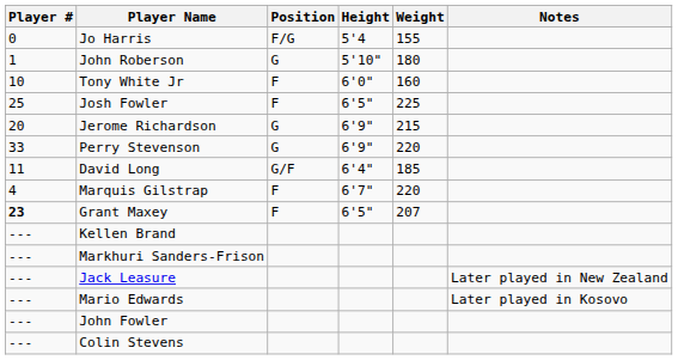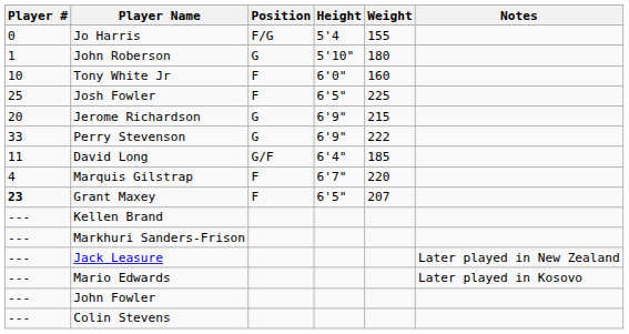 <table class="wikitable collapsible">
 <tr>
 <th>Player #</th>
 <th>Player Name</th>
 <th>Position</th>
 <th>Height</th>
 <th>Weight</th>
 <th>Notes</th>
 </tr>
 <tr>
 <td>0</td>
 <td>Jo Harris</td>
 <td>F/G</td>
 <td>5'4</td>
 <td>155</td>
 <td></td>
 </tr>
 <tr>
 <td>1</td>
 <td>John Roberson</td>
 <td>G</td>
 <td>5'10"</td>
 <td>180</td>
 <td></td>
 </tr>
 <tr>
 <td>10</td>
 <td>Tony White Jr</td>
 <td>F</td>
 <td>6'0"</td>
 <td>160</td>
 <td></td>
 </tr>
 <tr>
 <td>25</td>
 <td>Josh Fowler</td>
 <td>F</td>
 <td>6'5"</td>
 <td>225</td>
 <td></td>
 </tr>
 <tr>
 <td>20</td>
 <td>Jerome Richardson</td>
 <td>G</td>
 <td>6'9"</td>
 <td>215</td>
 <td></td>
 </tr>
 <tr>
 <td>33</td>
 <td>Perry Stevenson</td>
 <td>G</td>
 <td>6'9"</td>
-<td>220</td>
+<td>222</td>
 <td></td>
 </tr>
 <tr>
 <td>11</td>
 <td>David Long</td>
 <td>G/F</td>
 <td>6'4"</td>
 <td>185</td>
 <td></td>
 </tr>
 <tr>
 <td>4</td>
 <td>Marquis Gilstrap</td>
 <td>F</td>
 <td>6'7"</td>
 <td>220</td>
 <td></td>
 </tr>
 <tr>
 <td><strong>23</strong></td>
 <td>Grant Maxey</td>
 <td>F</td>
 <td>6'5"</td>
 <td>207</td>
 <td></td>
 </tr>
 <tr>
 <td>---</td>
 <td>Kellen Brand</td>
 <td></td>
 <td></td>
 <td></td>
 <td></td>
 </tr>
 <tr>
 <td>---</td>
 <td>Markhuri Sanders-Frison</td>
 <td></td>
 <td></td>
 <td></td>
 <td></td>
 </tr>
 <tr>
 <td>---</td>
 <td><a href='#'>Jack Leasure</a></td>
 <td></td>
 <td></td>
 <td></td>
 <td>Later played in New Zealand</td>
 </tr>
 <tr>
 <td>---</td>
 <td>Mario Edwards</td>
 <td></td>
 <td></td>
 <td></td>
 <td>Later played in Kosovo</td>
 </tr>
 <tr>
 <td>---</td>
 <td>John Fowler</td>
 <td></td>
 <td></td>
 <td></td>
 <td></td>
 </tr>
 <tr>
 <td>---</td>
 <td>Colin Stevens</td>
 <td></td>
 <td></td>
 <td></td>
 <td></td>
 </tr>
 </table>
